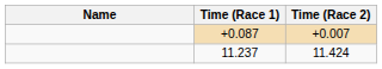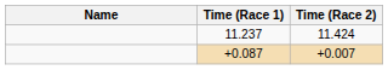 <table class="wikitable" style="text-align:center;">
 <tr>
 <th style="width:15em">Name</th>
 <th style="width:7em">Time (Race 1)</th>
 <th style="width:7em">Time (Race 2)</th>
 </tr>
 <tr>
 <td align=left></td>
+<td>11.237</td>
+<td>11.424</td>
+</tr>
+<tr>
+<td align=left></td>
 <td bgcolor=wheat>+0.087</td>
 <td bgcolor=wheat>+0.007</td>
 </tr>
-<tr>
-<td align=left></td>
-<td>11.237</td>
-<td>11.424</td>
-</tr>
 </table>
